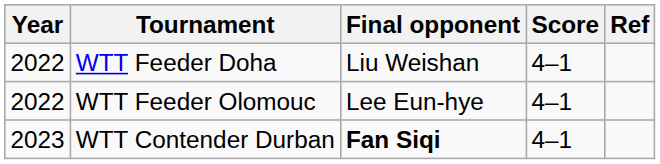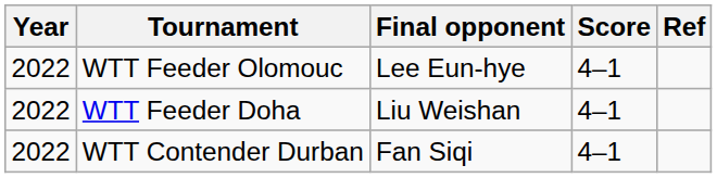 <table class="wikitable" style="font-size: 95%;">
 <tr>
 <th>Year</th>
 <th>Tournament</th>
 <th>Final opponent</th>
 <th>Score</th>
 <th>Ref</th>
 </tr>
 <tr>
 <td>2022</td>
+<td>WTT Feeder Olomouc</td>
+<td> Lee Eun-hye</td>
+<td>4–1</td>
+<td></td>
+</tr>
+<tr>
+<td>2022</td>
 <td><a href='#'>WTT</a> Feeder Doha</td>
 <td> Liu Weishan</td>
 <td>4–1</td>
 <td></td>
 </tr>
 <tr>
 <td>2022</td>
-<td>WTT Feeder Olomouc</td>
-<td> Lee Eun-hye</td>
-<td>4–1</td>
-<td></td>
-</tr>
-<tr>
-<td>2023</td>
 <td>WTT Contender Durban</td>
-<td><strong> Fan Siqi</strong></td>
+<td> Fan Siqi</td>
 <td>4–1</td>
 <td></td>
 </tr>
 </table>
